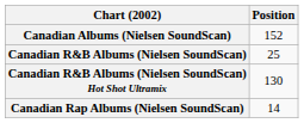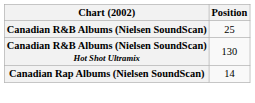 <table class="wikitable plainrowheaders">
 <tr>
 <th>Chart (2002)</th>
 <th>Position</th>
-</tr>
-<tr>
-<th scope="row">Canadian Albums (Nielsen SoundScan)</th>
-<td align="center">152</td>
 </tr>
 <tr>
 <th scope="row">Canadian R&B Albums (Nielsen SoundScan)</th>
 <td style="text-align:center;">25</td>
 </tr>
 <tr>
 <th scope="row">Canadian R&B Albums (Nielsen SoundScan)<br><small><em>Hot Shot Ultramix</em></small></th>
 <td align="center">130</td>
 </tr>
 <tr>
 <th scope="row">Canadian Rap Albums (Nielsen SoundScan)</th>
 <td style="text-align:center;">14</td>
 </tr>
 </table>
